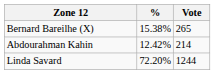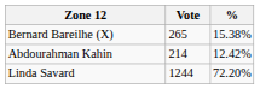 <table class="wikitable">
 <tr>
 <th bgcolor="#DDDDFF" width="200px">Zone 12</th>
+<th bgcolor="#DDDDFF" width="50px">Vote</th>
 <th bgcolor="#DDDDFF" width="30px">%</th>
-<th bgcolor="#DDDDFF" width="50px">Vote</th>
 </tr>
 <tr>
 <td>Bernard Bareilhe (X)</td>
+<td>265</td>
 <td>15.38%</td>
-<td>265</td>
 </tr>
 <tr>
 <td>Abdourahman Kahin</td>
+<td>214</td>
 <td>12.42%</td>
-<td>214</td>
 </tr>
 <tr>
 <td>Linda Savard</td>
+<td>1244</td>
 <td>72.20%</td>
-<td>1244</td>
 </tr>
 </table>
